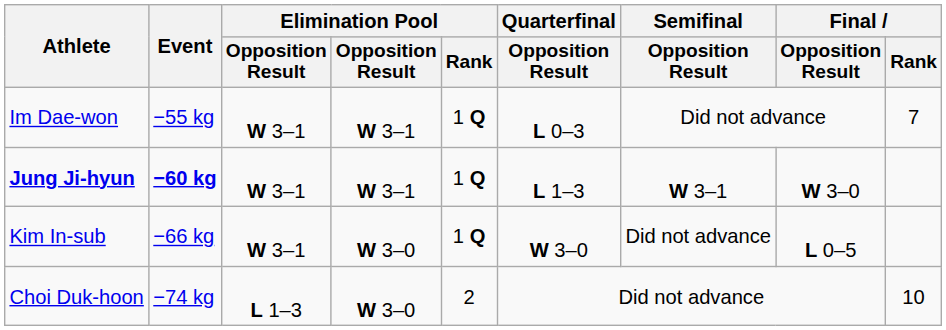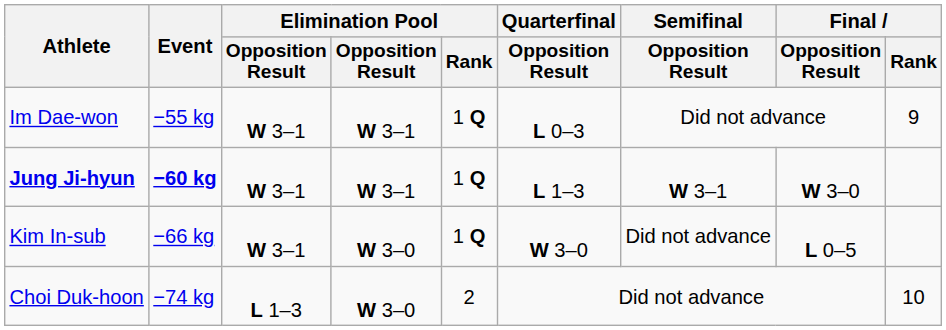 <table class="wikitable" style="font-size:90%">
 <tr>
 <th rowspan="2">Athlete</th>
 <th rowspan="2">Event</th>
 <th colspan=3>Elimination Pool</th>
 <th>Quarterfinal</th>
 <th>Semifinal</th>
 <th colspan=2>Final / </th>
 </tr>
 <tr style="font-size: 95%">
 <th>Opposition<br>Result</th>
 <th>Opposition<br>Result</th>
 <th>Rank</th>
 <th>Opposition<br>Result</th>
 <th>Opposition<br>Result</th>
 <th>Opposition<br>Result</th>
 <th>Rank</th>
 </tr>
 <tr align=center>
 <td align=left><a href='#'>Im Dae-won</a></td>
 <td align=left><a href='#'>−55 kg</a></td>
 <td><br><strong>W</strong> 3–1 <sup></sup></td>
 <td><br><strong>W</strong> 3–1 <sup></sup></td>
 <td>1 <strong>Q</strong></td>
 <td><br><strong>L</strong> 0–3 <sup></sup></td>
 <td colspan=2>Did not advance</td>
-<td>7</td>
+<td>9</td>
 </tr>
 <tr align=center>
 <td align=left><strong><a href='#'>Jung Ji-hyun</a></strong></td>
 <td align=left><strong><a href='#'>−60 kg</a></strong></td>
 <td><br><strong>W</strong> 3–1 <sup></sup></td>
 <td><br><strong>W</strong> 3–1 <sup></sup></td>
 <td>1 <strong>Q</strong></td>
 <td><br><strong>L</strong> 1–3 <sup></sup></td>
 <td><br><strong>W</strong> 3–1 <sup></sup></td>
 <td><br><strong>W</strong> 3–0 <sup></sup></td>
 <td></td>
 </tr>
 <tr align=center>
 <td align=left><a href='#'>Kim In-sub</a></td>
 <td align=left><a href='#'>−66 kg</a></td>
 <td><br><strong>W</strong> 3–1 <sup></sup></td>
 <td><br><strong>W</strong> 3–0 <sup></sup></td>
 <td>1 <strong>Q</strong></td>
 <td><br><strong>W</strong> 3–0 <sup></sup></td>
 <td>Did not advance</td>
 <td><br><strong>L</strong> 0–5 <sup></sup></td>
 <td></td>
 </tr>
 <tr align=center>
 <td align=left><a href='#'>Choi Duk-hoon</a></td>
 <td align=left><a href='#'>−74 kg</a></td>
 <td><br><strong>L</strong> 1–3 <sup></sup></td>
 <td><br><strong>W</strong> 3–0 <sup></sup></td>
 <td>2</td>
 <td colspan=3>Did not advance</td>
 <td>10</td>
 </tr>
 </table>
